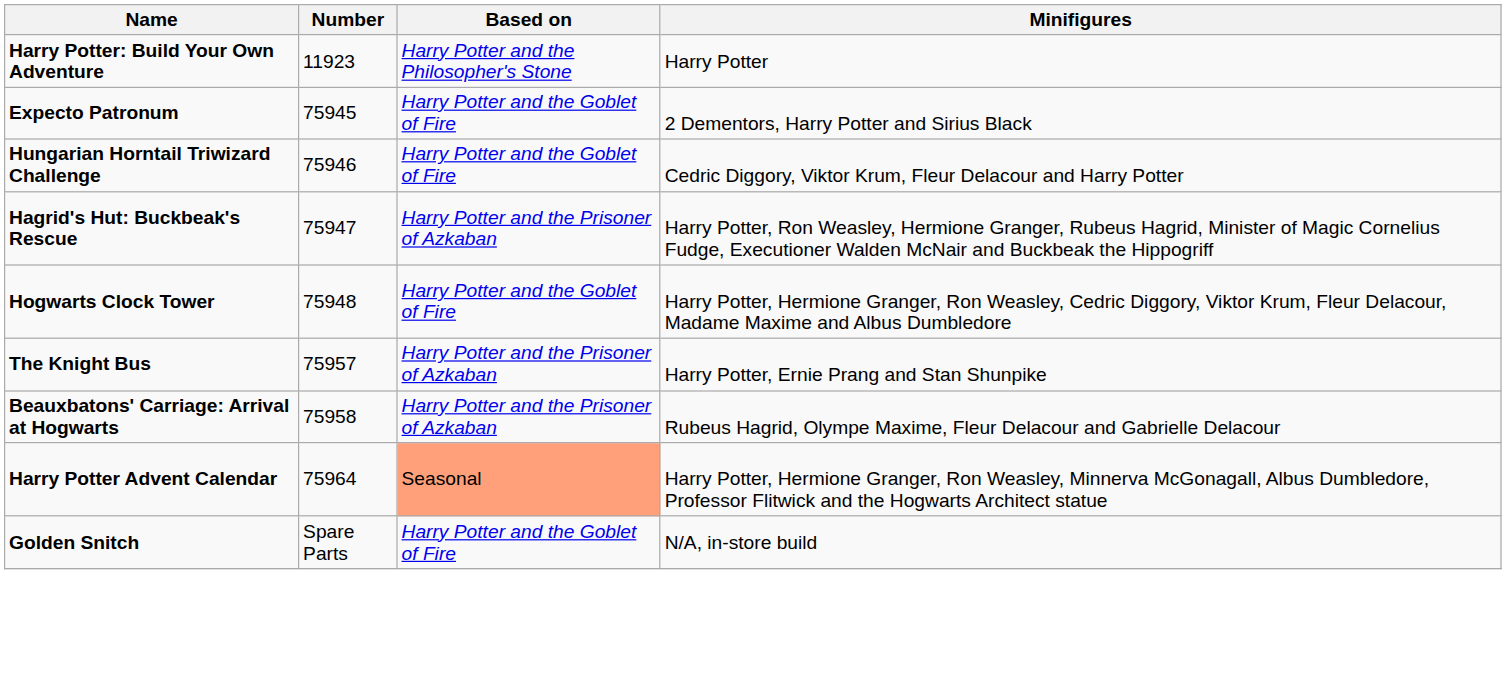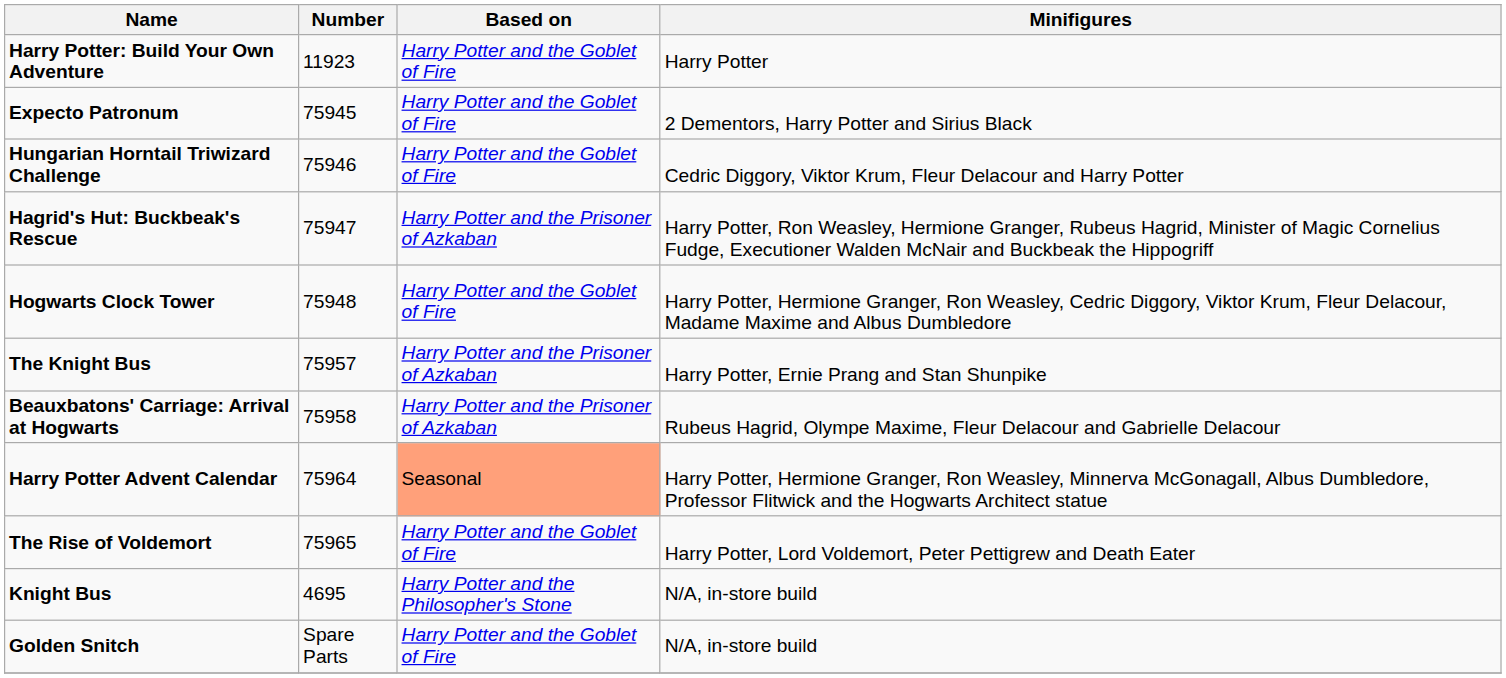 <table class="wikitable">
 <tr>
 <th>Name</th>
 <th>Number</th>
 <th>Based on</th>
 <th>Minifigures</th>
 </tr>
 <tr>
 <td><strong>Harry Potter: Build Your Own Adventure</strong></td>
 <td>11923</td>
-<td><em><a href='#'>Harry Potter and the Philosopher's Stone</a></em></td>
+<td><em><a href='#'>Harry Potter and the Goblet of Fire</a></em></td>
 <td>Harry Potter</td>
 </tr>
 <tr>
 <td><strong>Expecto Patronum</strong></td>
 <td>75945</td>
 <td><em><a href='#'>Harry Potter and the Goblet of Fire</a></em></td>
 <td><br>2 Dementors, Harry Potter and Sirius Black</td>
 </tr>
 <tr>
 <td><strong>Hungarian Horntail Triwizard Challenge</strong></td>
 <td>75946</td>
 <td><em><a href='#'>Harry Potter and the Goblet of Fire</a></em></td>
 <td><br>Cedric Diggory, Viktor Krum, Fleur Delacour and Harry Potter</td>
 </tr>
 <tr>
 <td><strong>Hagrid's Hut: Buckbeak's Rescue</strong></td>
 <td>75947</td>
 <td><em><a href='#'>Harry Potter and the Prisoner of Azkaban</a></em></td>
 <td><br>Harry Potter, Ron Weasley, Hermione Granger, Rubeus Hagrid, Minister of Magic Cornelius Fudge, Executioner Walden McNair and Buckbeak the Hippogriff</td>
 </tr>
 <tr>
 <td><strong>Hogwarts Clock Tower</strong></td>
 <td>75948</td>
 <td><em><a href='#'>Harry Potter and the Goblet of Fire</a></em></td>
 <td><br>Harry Potter, Hermione Granger, Ron Weasley, Cedric Diggory, Viktor Krum, Fleur Delacour, Madame Maxime and Albus Dumbledore</td>
 </tr>
 <tr>
 <td><strong>The Knight Bus</strong></td>
 <td>75957</td>
 <td><em><a href='#'>Harry Potter and the Prisoner of Azkaban</a></em></td>
 <td><br>Harry Potter, Ernie Prang and Stan Shunpike</td>
 </tr>
 <tr>
 <td><strong>Beauxbatons' Carriage: Arrival at Hogwarts</strong></td>
 <td>75958</td>
 <td><em><a href='#'>Harry Potter and the Prisoner of Azkaban</a></em></td>
 <td><br>Rubeus Hagrid, Olympe Maxime, Fleur Delacour and Gabrielle Delacour</td>
 </tr>
 <tr>
 <td><strong>Harry Potter Advent Calendar</strong></td>
 <td>75964</td>
 <td style="background: lightsalmon;">Seasonal</td>
 <td><br>Harry Potter, Hermione Granger, Ron Weasley, Minnerva McGonagall, Albus Dumbledore, Professor Flitwick and the Hogwarts Architect statue</td>
 </tr>
 <tr>
+<td><strong>The Rise of Voldemort</strong></td>
+<td>75965</td>
+<td><em><a href='#'>Harry Potter and the Goblet of Fire</a></em></td>
+<td><br>Harry Potter, Lord Voldemort, Peter Pettigrew and Death Eater</td>
+</tr>
+<tr>
+<td><strong>Knight Bus</strong></td>
+<td>4695</td>
+<td><em><a href='#'>Harry Potter and the Philosopher's Stone</a></em></td>
+<td>N/A, in-store build</td>
+</tr>
+<tr>
 <td><strong>Golden Snitch</strong></td>
 <td>Spare Parts</td>
 <td><em><a href='#'>Harry Potter and the Goblet of Fire</a></em></td>
 <td>N/A, in-store build</td>
 </tr>
 <tr>
 </tr>
 </table>
